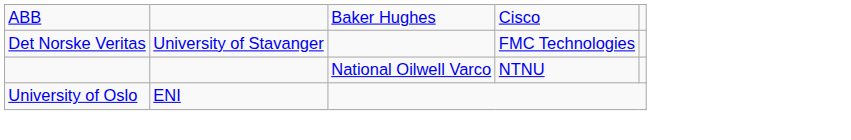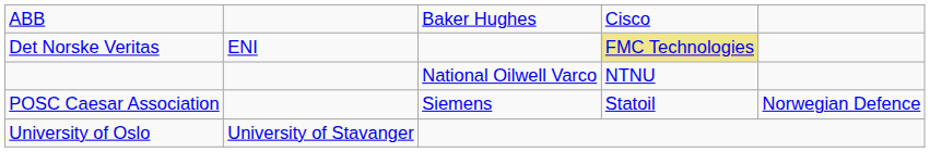 <table class="wikitable">
 <tr>
 <td><a href='#'>ABB</a></td>
 <td></td>
 <td><a href='#'>Baker Hughes</a></td>
 <td><a href='#'>Cisco</a></td>
 <td></td>
 </tr>
 <tr>
 <td><a href='#'>Det Norske Veritas</a></td>
-<td><a href='#'>University of Stavanger</a></td>
+<td><a href='#'>ENI</a></td>
 <td></td>
-<td><a href='#'>FMC Technologies</a></td>
+<td style="background: khaki;"><a href='#'>FMC Technologies</a></td>
 <td></td>
 </tr>
 <tr>
 <td></td>
 <td></td>
 <td><a href='#'>National Oilwell Varco</a></td>
 <td><a href='#'>NTNU</a></td>
 <td></td>
 </tr>
 <tr>
+<td><a href='#'>POSC Caesar Association</a></td>
+<td></td>
+<td><a href='#'>Siemens</a></td>
+<td><a href='#'>Statoil</a></td>
+<td><a href='#'>Norwegian Defence</a></td>
+</tr>
+<tr>
 <td><a href='#'>University of Oslo</a></td>
-<td><a href='#'>ENI</a></td>
+<td><a href='#'>University of Stavanger</a></td>
 </tr>
 </table>
